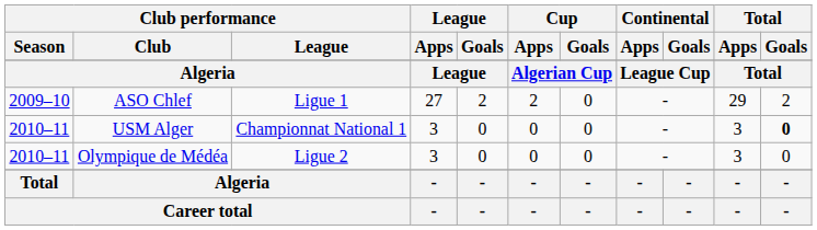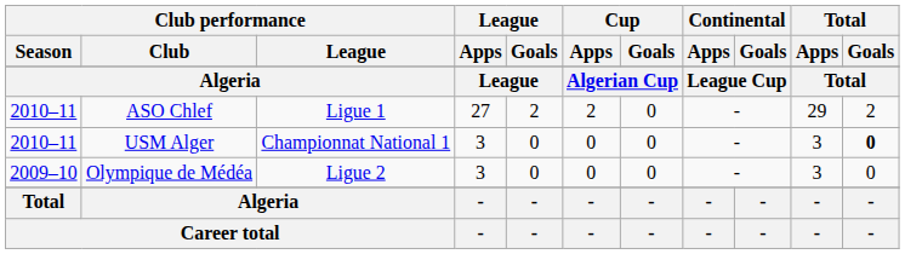 <table class="wikitable" style="text-align:center">
 <tr>
 <th colspan=3>Club performance</th>
 <th colspan=2>League</th>
 <th colspan=2>Cup</th>
 <th colspan=2>Continental</th>
 <th colspan=2>Total</th>
 </tr>
 <tr>
 <th>Season</th>
 <th>Club</th>
 <th>League</th>
 <th>Apps</th>
 <th>Goals</th>
 <th>Apps</th>
 <th>Goals</th>
 <th>Apps</th>
 <th>Goals</th>
 <th>Apps</th>
 <th>Goals</th>
 </tr>
 <tr>
 </tr>
 <tr>
 <th colspan=3>Algeria</th>
 <th colspan=2>League</th>
 <th colspan=2><a href='#'>Algerian Cup</a></th>
 <th colspan=2>League Cup</th>
 <th colspan=2>Total</th>
 </tr>
 <tr>
-<td><a href='#'>2009–10</a></td>
+<td><a href='#'>2010–11</a></td>
 <td rowspan="1"><a href='#'>ASO Chlef</a></td>
 <td rowspan="1"><a href='#'>Ligue 1</a></td>
 <td>27</td>
 <td>2</td>
 <td>2</td>
 <td>0</td>
 <td colspan="2">-</td>
 <td>29</td>
 <td>2</td>
 </tr>
 <tr>
 <td><a href='#'>2010–11</a></td>
 <td rowspan="1"><a href='#'>USM Alger</a></td>
 <td rowspan="1"><a href='#'>Championnat National 1</a></td>
 <td>3</td>
 <td>0</td>
 <td>0</td>
 <td>0</td>
 <td colspan="2">-</td>
 <td>3</td>
 <td><strong>0</strong></td>
 </tr>
 <tr>
-<td><a href='#'>2010–11</a></td>
+<td><a href='#'>2009–10</a></td>
 <td rowspan="1"><a href='#'>Olympique de Médéa</a></td>
 <td rowspan="1"><a href='#'>Ligue 2</a></td>
 <td>3</td>
 <td>0</td>
 <td>0</td>
 <td>0</td>
 <td colspan="2">-</td>
 <td>3</td>
 <td>0</td>
 </tr>
 <tr>
 </tr>
 <tr>
 <th rowspan=1>Total</th>
 <th colspan=2>Algeria</th>
 <th>-</th>
 <th>-</th>
 <th>-</th>
 <th>-</th>
 <th>-</th>
 <th>-</th>
 <th>-</th>
 <th>-</th>
 </tr>
 <tr>
 <th colspan=3>Career total</th>
 <th>-</th>
 <th>-</th>
 <th>-</th>
 <th>-</th>
 <th>-</th>
 <th>-</th>
 <th>-</th>
 <th>-</th>
 </tr>
 </table>
